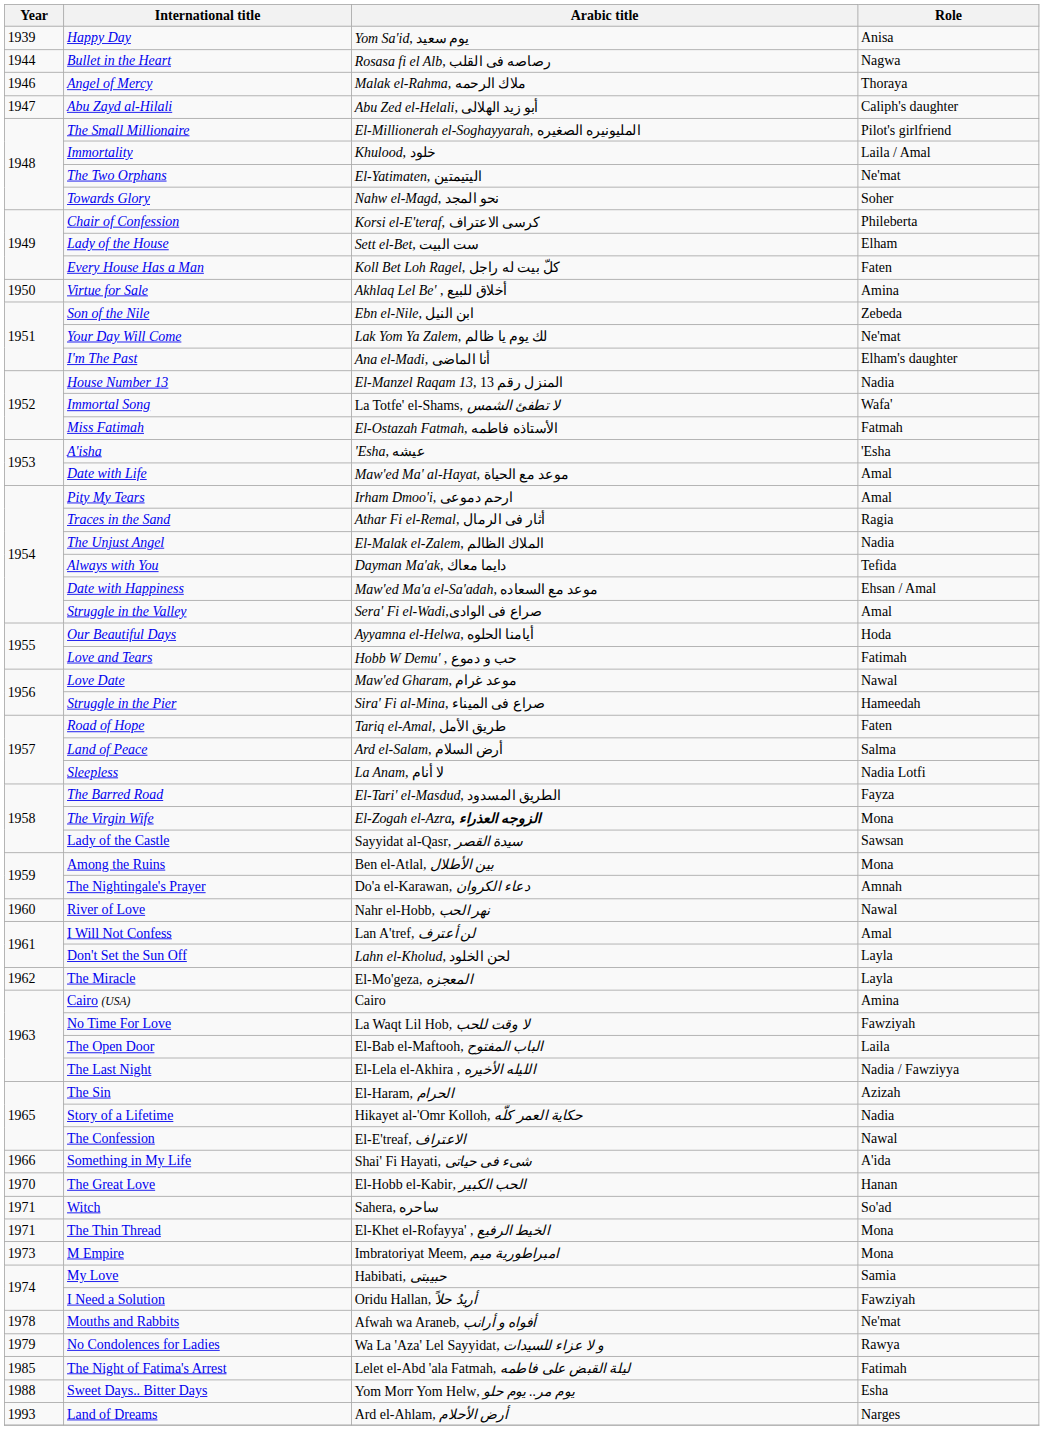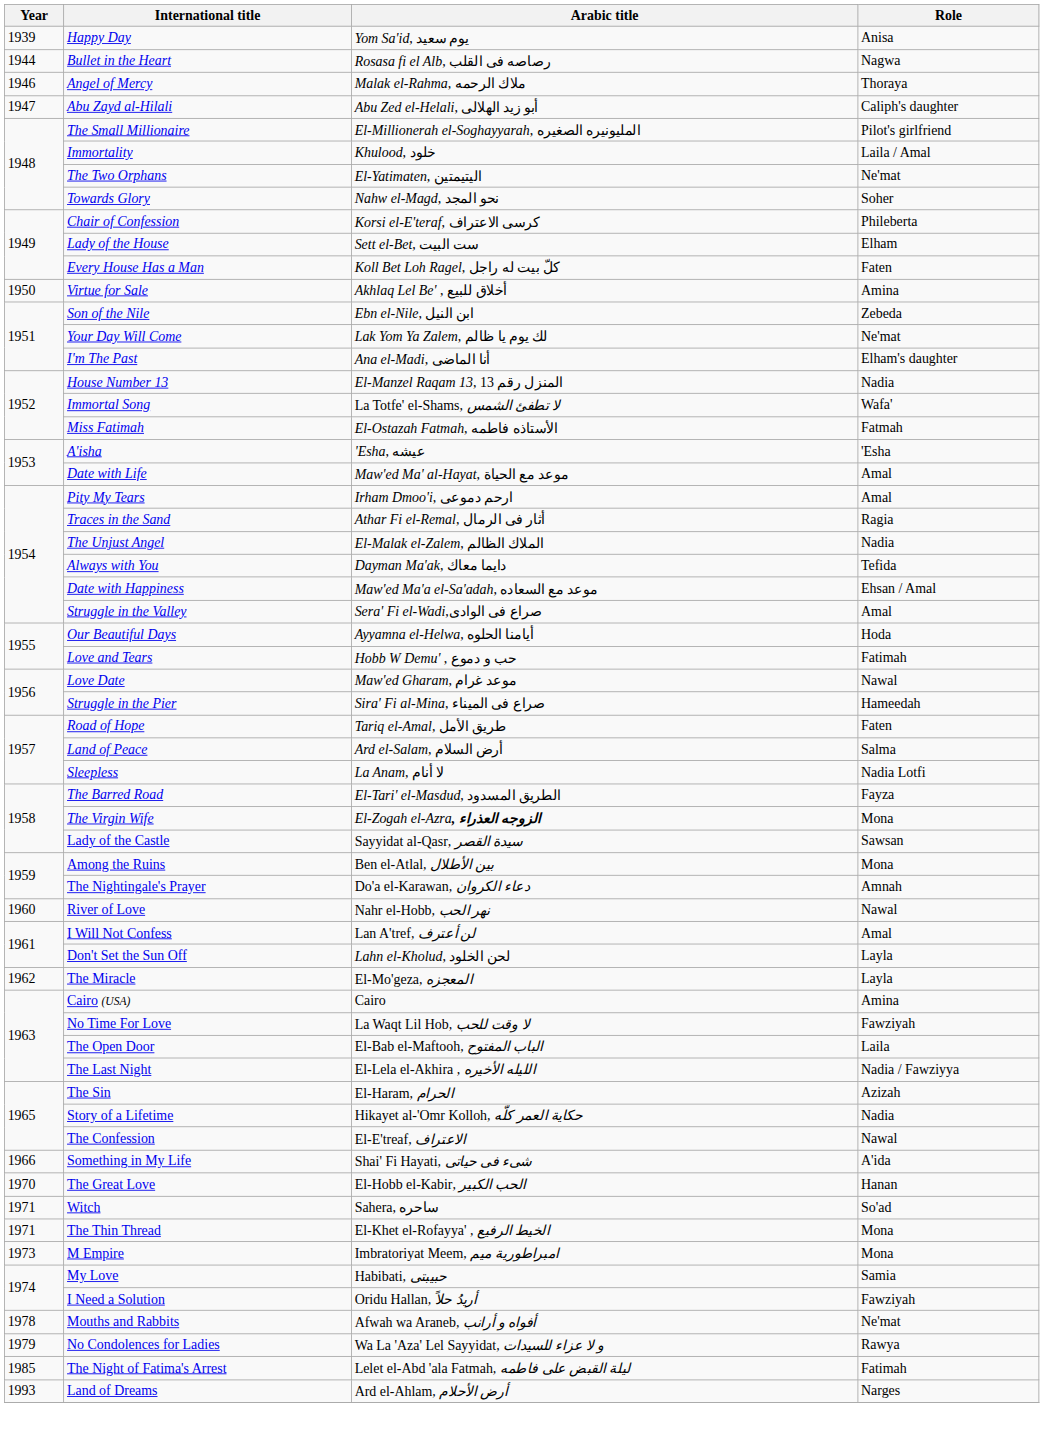 <table class="wikitable" style="width: 60%;">
 <tr bgcolor="#CCCCCC">
 <th>Year</th>
 <th>International title</th>
 <th>Arabic title</th>
 <th>Role</th>
 </tr>
 <tr>
 <td>1939</td>
 <td><em><a href='#'>Happy Day</a></em></td>
 <td><em>Yom Sa'id</em>, يوم سعيد</td>
 <td>Anisa</td>
 </tr>
 <tr>
 <td>1944</td>
 <td><em><a href='#'>Bullet in the Heart</a></em></td>
 <td><em>Rosasa fi el Alb</em>, رصاصه فى القلب</td>
 <td>Nagwa</td>
 </tr>
 <tr>
 <td>1946</td>
 <td><em><a href='#'>Angel of Mercy</a></em></td>
 <td><em>Malak el-Rahma</em>, ملاك الرحمه</td>
 <td>Thoraya</td>
 </tr>
 <tr>
 <td>1947</td>
 <td><em><a href='#'>Abu Zayd al-Hilali</a></em></td>
 <td><em>Abu Zed el-Helali</em>, أبو زيد الهلالى</td>
 <td>Caliph's daughter</td>
 </tr>
 <tr>
 <td rowspan="4">1948</td>
 <td><em><a href='#'>The Small Millionaire</a></em></td>
 <td><em>El-Millionerah el-Soghayyarah</em>, المليونيره  الصغيره</td>
 <td>Pilot's girlfriend</td>
 </tr>
 <tr>
 <td><em><a href='#'>Immortality</a></em></td>
 <td><em>Khulood</em>, خلود</td>
 <td>Laila / Amal</td>
 </tr>
 <tr>
 <td><em><a href='#'>The Two Orphans</a></em></td>
 <td><em>El-Yatimaten</em>, اليتيمتين</td>
 <td>Ne'mat</td>
 </tr>
 <tr>
 <td><em><a href='#'>Towards Glory</a></em></td>
 <td><em>Nahw el-Magd</em>, نحو المجد</td>
 <td>Soher</td>
 </tr>
 <tr>
 <td rowspan="3">1949</td>
 <td><em><a href='#'>Chair of Confession</a></em></td>
 <td><em>Korsi el-E'teraf</em>, كرسى الاعتراف</td>
 <td>Phileberta</td>
 </tr>
 <tr>
 <td><em><a href='#'>Lady of the House</a></em></td>
 <td><em>Sett el-Bet</em>, ست البيت</td>
 <td>Elham</td>
 </tr>
 <tr>
 <td><em><a href='#'>Every House Has a Man</a></em></td>
 <td><em>Koll Bet Loh Ragel</em>, كلّ بيت له راجل</td>
 <td>Faten</td>
 </tr>
 <tr>
 <td rowspan="1">1950</td>
 <td><em><a href='#'>Virtue for Sale</a></em></td>
 <td><em>Akhlaq Lel Be' </em>, أخلاق للبيع</td>
 <td>Amina</td>
 </tr>
 <tr>
 <td rowspan="3">1951</td>
 <td><em><a href='#'>Son of the Nile</a></em></td>
 <td><em>Ebn el-Nile</em>, ابن النيل</td>
 <td>Zebeda</td>
 </tr>
 <tr>
 <td><em><a href='#'>Your Day Will Come</a></em></td>
 <td><em>Lak Yom Ya Zalem</em>, لك يوم يا ظالم</td>
 <td>Ne'mat</td>
 </tr>
 <tr>
 <td><em><a href='#'>I'm The Past</a></em></td>
 <td><em>Ana el-Madi</em>, أنا الماضى</td>
 <td>Elham's daughter</td>
 </tr>
 <tr>
 <td rowspan="3">1952</td>
 <td><em><a href='#'>House Number 13</a></em></td>
 <td><em>El-Manzel Raqam 13</em>, المنزل رقم 13</td>
 <td>Nadia</td>
 </tr>
 <tr>
 <td><em><a href='#'>Immortal Song</a></em></td>
 <td></em>La Totfe' el-Shams<em>, لا تطفئ الشمس</td>
 <td>Wafa'</td>
 </tr>
 <tr>
 <td><em><a href='#'>Miss Fatimah</a></em></td>
 <td><em>El-Ostazah Fatmah</em>, الأستاذه فاطمه</td>
 <td>Fatmah</td>
 </tr>
 <tr>
 <td rowspan="2">1953</td>
 <td><em><a href='#'>A'isha</a></em></td>
 <td><em> 'Esha</em>, عيشه</td>
 <td>'Esha</td>
 </tr>
 <tr>
 <td><em><a href='#'>Date with Life</a></em></td>
 <td><em>Maw'ed Ma' al-Hayat</em>, موعد مع الحياة</td>
 <td>Amal</td>
 </tr>
 <tr>
 <td rowspan="6">1954</td>
 <td><em><a href='#'>Pity My Tears</a></em></td>
 <td><em>Irham Dmoo'i</em>, ارحم دموعى</td>
 <td>Amal</td>
 </tr>
 <tr>
 <td><em><a href='#'>Traces in the Sand</a></em></td>
 <td><em>Athar Fi el-Remal</em>, أثار فى الرمال</td>
 <td>Ragia</td>
 </tr>
 <tr>
 <td><em><a href='#'>The Unjust Angel</a></em></td>
 <td><em>El-Malak el-Zalem</em>, الملاك الظالم</td>
 <td>Nadia</td>
 </tr>
 <tr>
 <td><em><a href='#'>Always with You</a></em></td>
 <td><em>Dayman Ma'ak</em>, دايما معاك</td>
 <td>Tefida</td>
 </tr>
 <tr>
 <td><em><a href='#'>Date with Happiness</a></em></td>
 <td><em>Maw'ed Ma'a el-Sa'adah</em>, موعد مع السعاده</td>
 <td>Ehsan / Amal</td>
 </tr>
 <tr>
 <td><em><a href='#'>Struggle in the Valley</a></em></td>
 <td><em>Sera' Fi el-Wadi</em>,صراع فى الوادى</td>
 <td>Amal</td>
 </tr>
 <tr>
 <td rowspan="2">1955</td>
 <td><em><a href='#'>Our Beautiful Days</a></em></td>
 <td><em>Ayyamna el-Helwa</em>, أيامنا الحلوه</td>
 <td>Hoda</td>
 </tr>
 <tr>
 <td><em><a href='#'>Love and Tears</a></em></td>
 <td><em>Hobb W Demu' </em>, حب و دموع</td>
 <td>Fatimah</td>
 </tr>
 <tr>
 <td rowspan="2">1956</td>
 <td><em><a href='#'>Love Date</a></em></td>
 <td><em>Maw'ed Gharam</em>, موعد غرام</td>
 <td>Nawal</td>
 </tr>
 <tr>
 <td><em><a href='#'>Struggle in the Pier</a></em></td>
 <td><em>Sira' Fi al-Mina</em>, صراع فى الميناء</td>
 <td>Hameedah</td>
 </tr>
 <tr>
 <td rowspan="3">1957</td>
 <td><em><a href='#'>Road of Hope</a></em></td>
 <td><em>Tariq el-Amal</em>, طريق الأمل</td>
 <td>Faten</td>
 </tr>
 <tr>
 <td><em><a href='#'>Land of Peace</a></em></td>
 <td><em>Ard el-Salam</em>, أرض السلام</td>
 <td>Salma</td>
 </tr>
 <tr>
 <td><em><a href='#'>Sleepless</a></em></td>
 <td><em>La Anam</em>, لا أنام</td>
 <td>Nadia Lotfi</td>
 </tr>
 <tr>
 <td rowspan="3">1958</td>
 <td><em><a href='#'>The Barred Road</a></em></td>
 <td><em>El-Tari' el-Masdud</em>, الطريق المسدود</td>
 <td>Fayza</td>
 </tr>
 <tr>
 <td><em><a href='#'>The Virgin Wife</a></em></td>
 <td><em>El-Zogah el-Azra<strong>, الزوجه العذراء</td>
 <td>Mona</td>
 </tr>
 <tr>
 <td></em><a href='#'>Lady of the Castle</a><em></td>
 <td></em>Sayyidat al-Qasr<em>, سيدة القصر</td>
 <td>Sawsan</td>
 </tr>
 <tr>
 <td rowspan="2">1959</td>
 <td></em><a href='#'>Among the Ruins</a><em></td>
 <td></em>Ben el-Atlal<em>, بين الأطلال</td>
 <td>Mona</td>
 </tr>
 <tr>
 <td></em><a href='#'>The Nightingale's Prayer</a><em></td>
 <td></em>Do'a  el-Karawan<em>, دعاء الكروان</td>
 <td>Amnah</td>
 </tr>
 <tr>
 <td>1960</td>
 <td></em><a href='#'>River of Love</a><em></td>
 <td></em>Nahr el-Hobb<em>, نهر الحب</td>
 <td>Nawal</td>
 </tr>
 <tr>
 <td rowspan="2">1961</td>
 <td></em><a href='#'>I Will Not Confess</a><em></td>
 <td></em>Lan A'tref<em>, لن أعترف</td>
 <td>Amal</td>
 </tr>
 <tr>
 <td></em><a href='#'>Don't Set the Sun Off</a><em></td>
 <td><em>Lahn el-Kholud</em>, لحن الخلود</td>
 <td>Layla</td>
 </tr>
 <tr>
 <td>1962</td>
 <td></em><a href='#'>The Miracle</a><em></td>
 <td></em>El-Mo'geza<em>, المعجزه</td>
 <td>Layla</td>
 </tr>
 <tr>
 <td rowspan="4">1963</td>
 <td></em><a href='#'>Cairo</a><em> <small>(USA)</small></td>
 <td></em>Cairo<em></td>
 <td>Amina</td>
 </tr>
 <tr>
 <td></em><a href='#'>No Time For Love</a><em></td>
 <td></em>La Waqt Lil Hob<em>, لا وقت للحب</td>
 <td>Fawziyah</td>
 </tr>
 <tr>
 <td></em><a href='#'>The Open Door</a><em></td>
 <td></em>El-Bab el-Maftooh<em>, الباب المفتوح</td>
 <td>Laila</td>
 </tr>
 <tr>
 <td></em><a href='#'>The Last Night</a><em></td>
 <td></em>El-Lela el-Akhira <em>, الليله  الأخيره</td>
 <td>Nadia / Fawziyya</td>
 </tr>
 <tr>
 <td rowspan="3">1965</td>
 <td></em><a href='#'>The Sin</a><em></td>
 <td></em>El-Haram<em>, الحرام</td>
 <td>Azizah</td>
 </tr>
 <tr>
 <td></em><a href='#'>Story of a Lifetime</a><em></td>
 <td></em>Hikayet al-'Omr Kolloh<em>, حكاية العمر كلّه</td>
 <td>Nadia</td>
 </tr>
 <tr>
 <td></em><a href='#'>The Confession</a><em></td>
 <td></em>El-E'treaf<em>, الاعتراف</td>
 <td>Nawal</td>
 </tr>
 <tr>
 <td>1966</td>
 <td></em><a href='#'>Something in My Life</a><em></td>
 <td></em>Shai' Fi Hayati<em>, شىء فى حياتى</td>
 <td>A'ida</td>
 </tr>
 <tr>
 <td>1970</td>
 <td></em><a href='#'>The Great Love</a><em></td>
 <td></em>El-Hobb el-Kabir<em>, الحب الكبير</td>
 <td>Hanan</td>
 </tr>
 <tr>
 <td>1971</td>
 <td></em><a href='#'>Witch</a><em></td>
 <td>Sahera, ساحره</td>
 <td>So'ad</td>
 </tr>
 <tr>
 <td>1971</td>
 <td></em><a href='#'>The Thin Thread</a><em></td>
 <td></em>El-Khet el-Rofayya' <em>, الخيط الرفيع</td>
 <td>Mona</td>
 </tr>
 <tr>
 <td>1973</td>
 <td></em><a href='#'>M Empire</a><em></td>
 <td></em>Imbratoriyat Meem<em>, امبراطورية ميم</td>
 <td>Mona</td>
 </tr>
 <tr>
 <td rowspan="2">1974</td>
 <td></em><a href='#'>My Love</a><em></td>
 <td></em>Habibati<em>, حبيبتى</td>
 <td>Samia</td>
 </tr>
 <tr>
 <td></em><a href='#'>I Need a Solution</a><em></td>
 <td></em>Oridu Hallan<em>, أريدُ حلاً</td>
 <td>Fawziyah</td>
 </tr>
 <tr>
 <td>1978</td>
 <td></em><a href='#'>Mouths and Rabbits</a><em></td>
 <td></em>Afwah wa Araneb<em>, أفواه و أرانب</td>
 <td>Ne'mat</td>
 </tr>
 <tr>
 <td>1979</td>
 <td></em><a href='#'>No Condolences for Ladies</a><em></td>
 <td></em>Wa La 'Aza' Lel Sayyidat<em>, و لا عزاء للسيدات</td>
 <td>Rawya</td>
 </tr>
 <tr>
 <td>1985</td>
 <td></em><a href='#'>The Night of Fatima's Arrest</a><em></td>
 <td></em>Lelet el-Abd 'ala Fatmah<em>, ليلة القبض على فاطمه</td>
 <td>Fatimah</td>
 </tr>
 <tr>
-<td>1988</td>
-<td></em><a href='#'>Sweet Days.. Bitter Days</a><em></td>
-<td></em>Yom Morr Yom Helw<em>, يوم مر.. يوم حلو</td>
-<td>Esha</td>
-</tr>
-<tr>
 <td>1993</td>
 <td></em><a href='#'>Land of Dreams</a><em></td>
 <td></em>Ard el-Ahlam<em>, أرض الأحلام</td>
 <td>Narges</td>
 </tr>
 <tr>
 </tr>
 </table>
